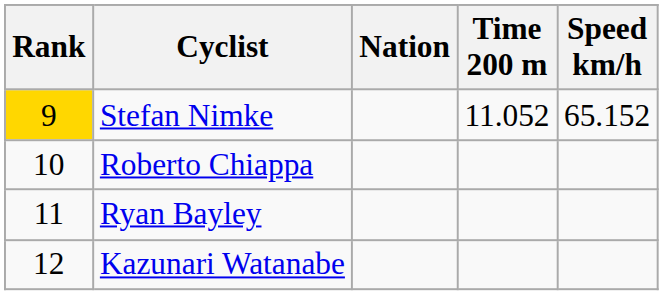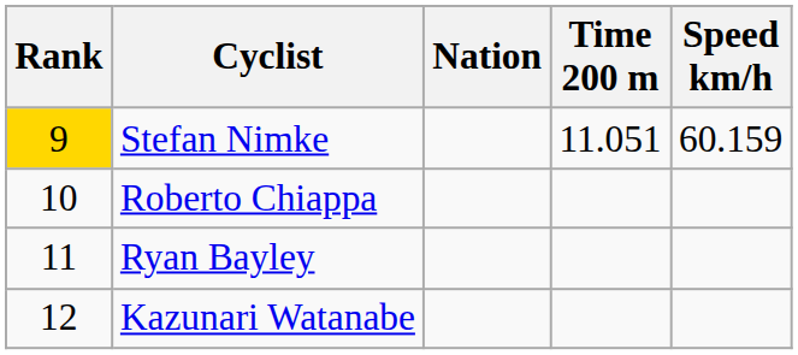 <table class="wikitable sortable" style="text-align:center;">
 <tr>
 <th>Rank</th>
 <th>Cyclist</th>
 <th>Nation</th>
 <th>Time<br>200 m</th>
 <th>Speed<br>km/h</th>
 </tr>
 <tr>
 <td style="background: gold;">9</td>
 <td align=left><a href='#'>Stefan Nimke</a></td>
 <td align=left></td>
-<td>11.052</td>
-<td>65.152</td>
+<td>11.051</td>
+<td>60.159</td>
 </tr>
 <tr>
 <td>10</td>
 <td align=left><a href='#'>Roberto Chiappa</a></td>
 <td align=left></td>
 <td></td>
 <td></td>
 </tr>
 <tr>
 <td>11</td>
 <td align=left><a href='#'>Ryan Bayley</a></td>
 <td align=left></td>
 <td></td>
 <td></td>
 </tr>
 <tr>
 <td>12</td>
 <td align=left><a href='#'>Kazunari Watanabe</a></td>
 <td align=left></td>
 <td></td>
 <td></td>
 </tr>
 </table>
